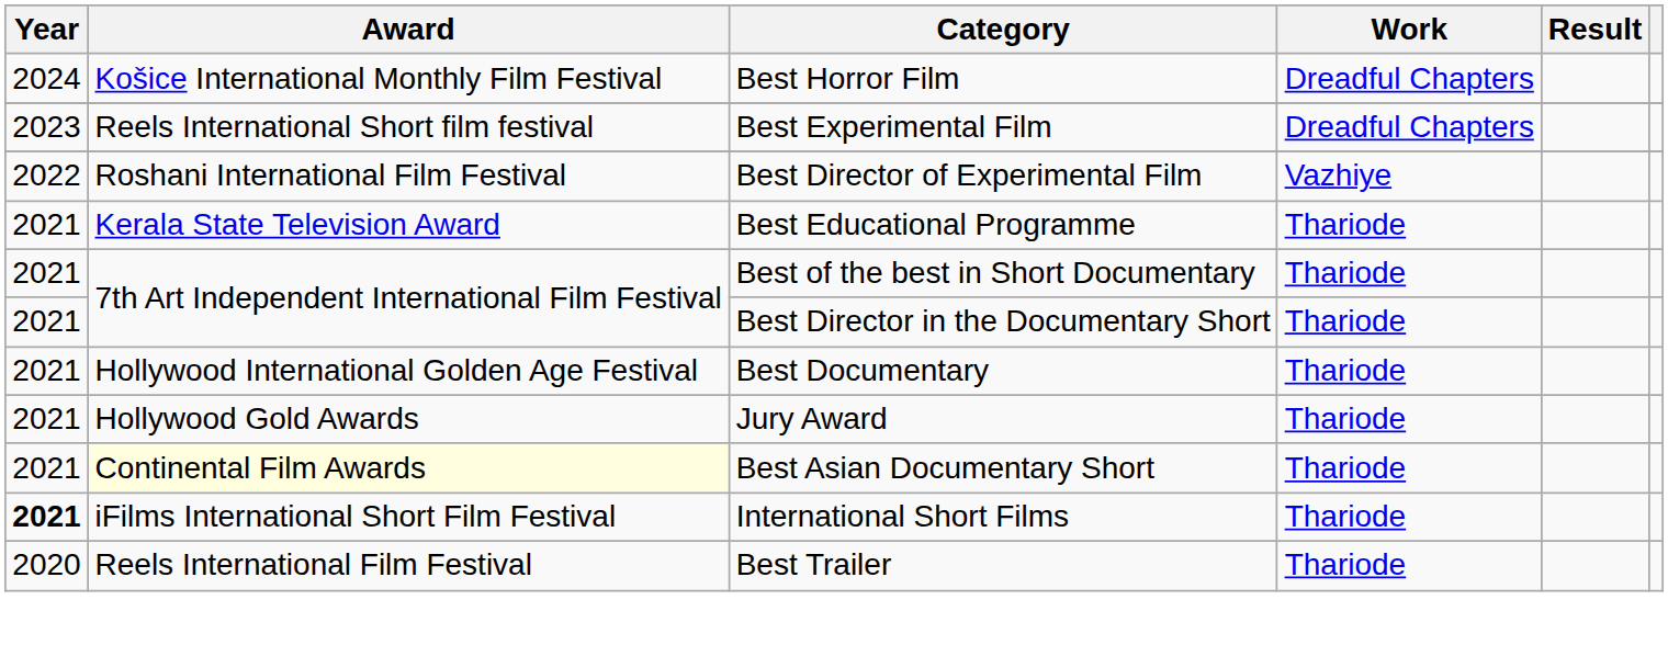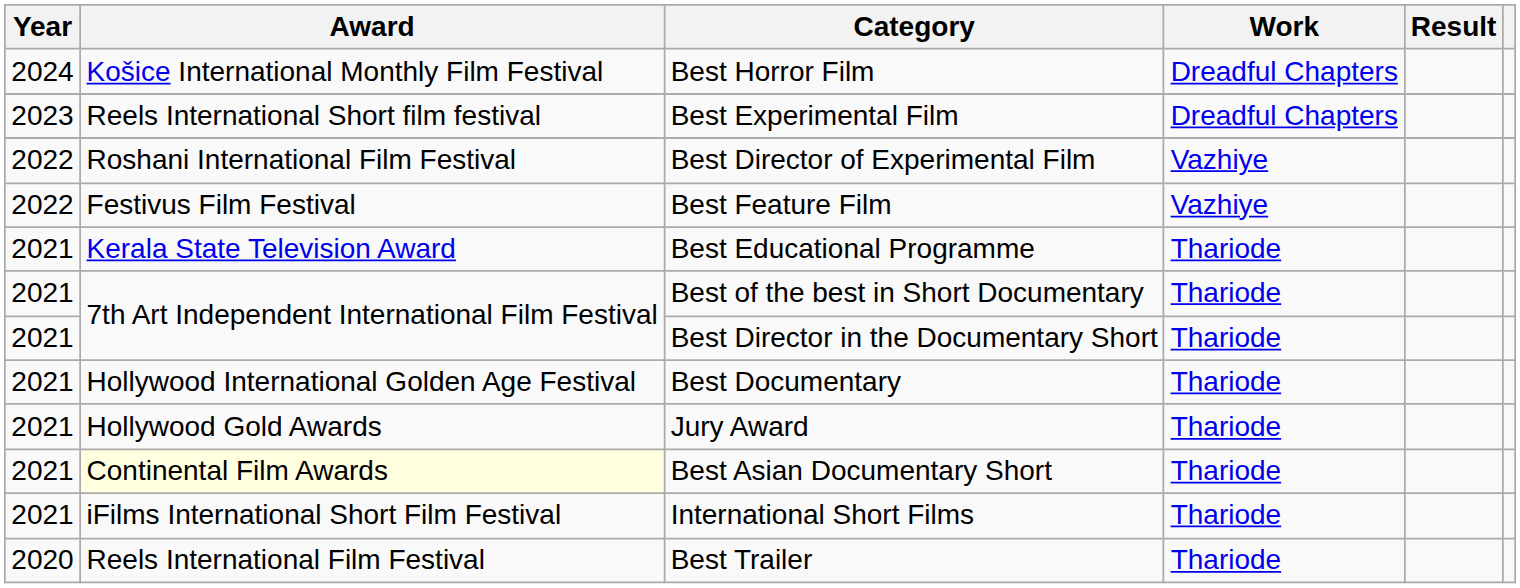 <table class="wikitable sortable">
 <tr>
 <th>Year</th>
 <th>Award</th>
 <th>Category</th>
 <th>Work</th>
 <th>Result</th>
 <th></th>
 </tr>
 <tr>
 <td rowspan=1>2024</td>
 <td><a href='#'>Košice</a> International Monthly Film Festival</td>
 <td>Best Horror Film</td>
 <td><a href='#'>Dreadful Chapters</a></td>
 <td></td>
 <td></td>
 </tr>
 <tr>
 </tr>
 <tr>
 <td rowspan=1>2023</td>
 <td>Reels International Short film festival</td>
 <td>Best Experimental Film</td>
 <td><a href='#'>Dreadful Chapters</a></td>
 <td></td>
 <td></td>
 </tr>
 <tr>
 </tr>
 <tr>
 <td rowspan=1>2022</td>
 <td>Roshani International Film Festival</td>
 <td>Best Director of Experimental Film</td>
+<td><a href='#'>Vazhiye</a></td>
+<td></td>
+<td></td>
+</tr>
+<tr>
+<td rowspan=1>2022</td>
+<td>Festivus Film Festival</td>
+<td>Best Feature Film</td>
 <td><a href='#'>Vazhiye</a></td>
 <td></td>
 <td></td>
 </tr>
 <tr>
 <td rowspan=1>2021</td>
 <td><a href='#'>Kerala State Television Award</a></td>
 <td>Best Educational Programme</td>
 <td><a href='#'>Thariode</a></td>
 <td></td>
 <td></td>
 </tr>
 <tr>
 <td rowspan=1>2021</td>
 <td rowspan="2">7th Art Independent International Film Festival</td>
 <td>Best of the best in Short Documentary</td>
 <td><a href='#'>Thariode</a></td>
 <td></td>
 <td></td>
 </tr>
 <tr>
 <td rowspan=1>2021</td>
 <td>Best Director in the Documentary Short</td>
 <td><a href='#'>Thariode</a></td>
 <td></td>
 <td></td>
 </tr>
 <tr>
 <td rowspan=1>2021</td>
 <td>Hollywood International Golden Age Festival</td>
 <td>Best Documentary</td>
 <td><a href='#'>Thariode</a></td>
 <td></td>
 <td></td>
 </tr>
 <tr>
 <td rowspan=1>2021</td>
 <td>Hollywood Gold Awards</td>
 <td>Jury Award</td>
 <td><a href='#'>Thariode</a></td>
 <td></td>
 <td></td>
 </tr>
 <tr>
 <td rowspan=1>2021</td>
 <td style="background: lightyellow;">Continental Film Awards</td>
 <td>Best Asian Documentary Short</td>
 <td><a href='#'>Thariode</a></td>
 <td></td>
 <td></td>
 </tr>
 <tr>
-<td rowspan=1><strong>2021</strong></td>
+<td rowspan=1>2021</td>
 <td>iFilms International Short Film Festival</td>
 <td>International Short Films</td>
 <td><a href='#'>Thariode</a></td>
 <td></td>
 <td></td>
 </tr>
 <tr>
 <td rowspan=1>2020</td>
 <td>Reels International Film Festival</td>
 <td>Best Trailer</td>
 <td><a href='#'>Thariode</a></td>
 <td></td>
 <td></td>
 </tr>
 </table>
